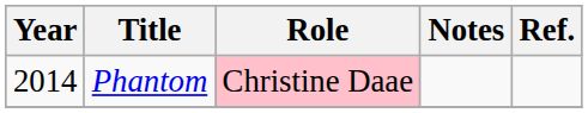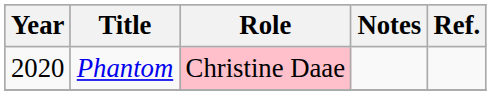 <table class="wikitable">
 <tr>
 <th>Year</th>
 <th>Title</th>
 <th>Role</th>
 <th>Notes</th>
 <th>Ref.</th>
 </tr>
 <tr>
-<td>2014</td>
+<td>2020</td>
 <td><em><a href='#'>Phantom</a></em></td>
 <td style="background: pink;">Christine Daae</td>
 <td></td>
 <td></td>
 </tr>
 <tr>
 </tr>
 </table>
